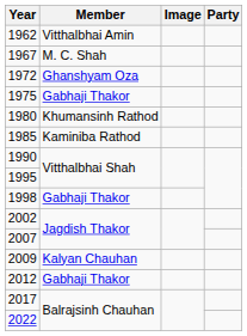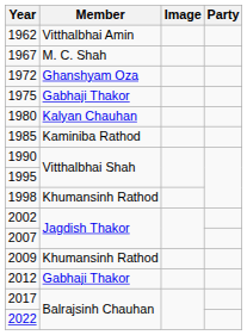 <table class="wikitable sortable">
 <tr>
 <th>Year</th>
 <th>Member</th>
 <th>Image</th>
 <th colspan="2">Party</th>
 </tr>
 <tr>
 <td>1962</td>
 <td>Vitthalbhai Amin</td>
 <td></td>
 <td></td>
 </tr>
 <tr>
 <td>1967</td>
 <td>M. C. Shah</td>
 <td></td>
 <td></td>
 </tr>
 <tr>
 <td>1972</td>
 <td><a href='#'>Ghanshyam Oza</a></td>
 <td></td>
 <td></td>
 </tr>
 <tr>
 <td>1975</td>
 <td><a href='#'>Gabhaji Thakor</a></td>
 <td></td>
 <td></td>
 </tr>
 <tr>
 <td>1980</td>
-<td>Khumansinh Rathod</td>
+<td><a href='#'>Kalyan Chauhan</a></td>
 <td></td>
 <td></td>
 </tr>
 <tr>
 <td>1985</td>
 <td>Kaminiba Rathod</td>
 <td></td>
 <td></td>
 </tr>
 <tr>
 <td>1990</td>
 <td rowspan=2>Vitthalbhai Shah</td>
 <td rowspan=2></td>
 </tr>
 <tr>
 <td>1995</td>
 </tr>
 <tr>
 <td>1998</td>
-<td><a href='#'>Gabhaji Thakor</a></td>
+<td>Khumansinh Rathod</td>
 <td></td>
 </tr>
 <tr>
 <td>2002</td>
 <td rowspan=2><a href='#'>Jagdish Thakor</a></td>
 <td rowspan=2></td>
 <td></td>
 </tr>
 <tr>
 <td>2007</td>
 </tr>
 <tr>
 <td>2009</td>
-<td><a href='#'>Kalyan Chauhan</a></td>
+<td>Khumansinh Rathod</td>
 <td></td>
 <td></td>
 </tr>
 <tr>
 <td>2012</td>
 <td><a href='#'>Gabhaji Thakor</a></td>
 <td></td>
 <td></td>
 </tr>
 <tr>
 <td>2017</td>
 <td rowspan="2">Balrajsinh Chauhan</td>
 <td rowspan=2></td>
 <td></td>
 </tr>
 <tr>
 <td><a href='#'>2022</a></td>
 </tr>
 </table>
